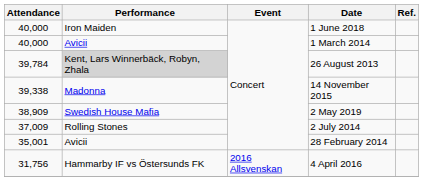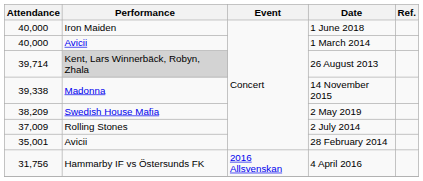 <table class="wikitable" style="text-align: left; font-size: 90%;">
 <tr>
 <th>Attendance</th>
 <th>Performance</th>
 <th>Event</th>
 <th>Date</th>
 <th>Ref.</th>
 </tr>
 <tr>
 <td align="center">40,000</td>
 <td>Iron Maiden</td>
 <td rowspan="7">Concert</td>
 <td>1 June 2018</td>
 <td></td>
 </tr>
 <tr>
 <td align="center">40,000</td>
 <td><a href='#'>Avicii</a></td>
 <td>1 March 2014</td>
 <td></td>
 </tr>
 <tr>
-<td align="center">39,784</td>
+<td align="center">39,714</td>
 <td style="background: lightgrey;">Kent, Lars Winnerbäck, Robyn, Zhala</td>
 <td>26 August 2013</td>
 <td></td>
 </tr>
 <tr>
 <td align="center">39,338</td>
 <td><a href='#'>Madonna</a></td>
 <td>14 November 2015</td>
 <td></td>
 </tr>
 <tr>
-<td align="center">38,909</td>
+<td align="center">38,209</td>
 <td><a href='#'>Swedish House Mafia</a></td>
 <td>2 May 2019</td>
 <td></td>
 </tr>
 <tr>
 <td align="center">37,009</td>
 <td>Rolling Stones</td>
 <td>2 July 2014</td>
 <td></td>
 </tr>
 <tr>
 <td align="center">35,001</td>
 <td>Avicii</td>
 <td>28 February 2014</td>
 <td></td>
 </tr>
 <tr>
 <td align="center">31,756</td>
 <td>Hammarby IF vs Östersunds FK</td>
 <td><a href='#'>2016 Allsvenskan</a></td>
 <td>4 April 2016</td>
 <td></td>
 </tr>
 <tr>
 </tr>
 </table>
